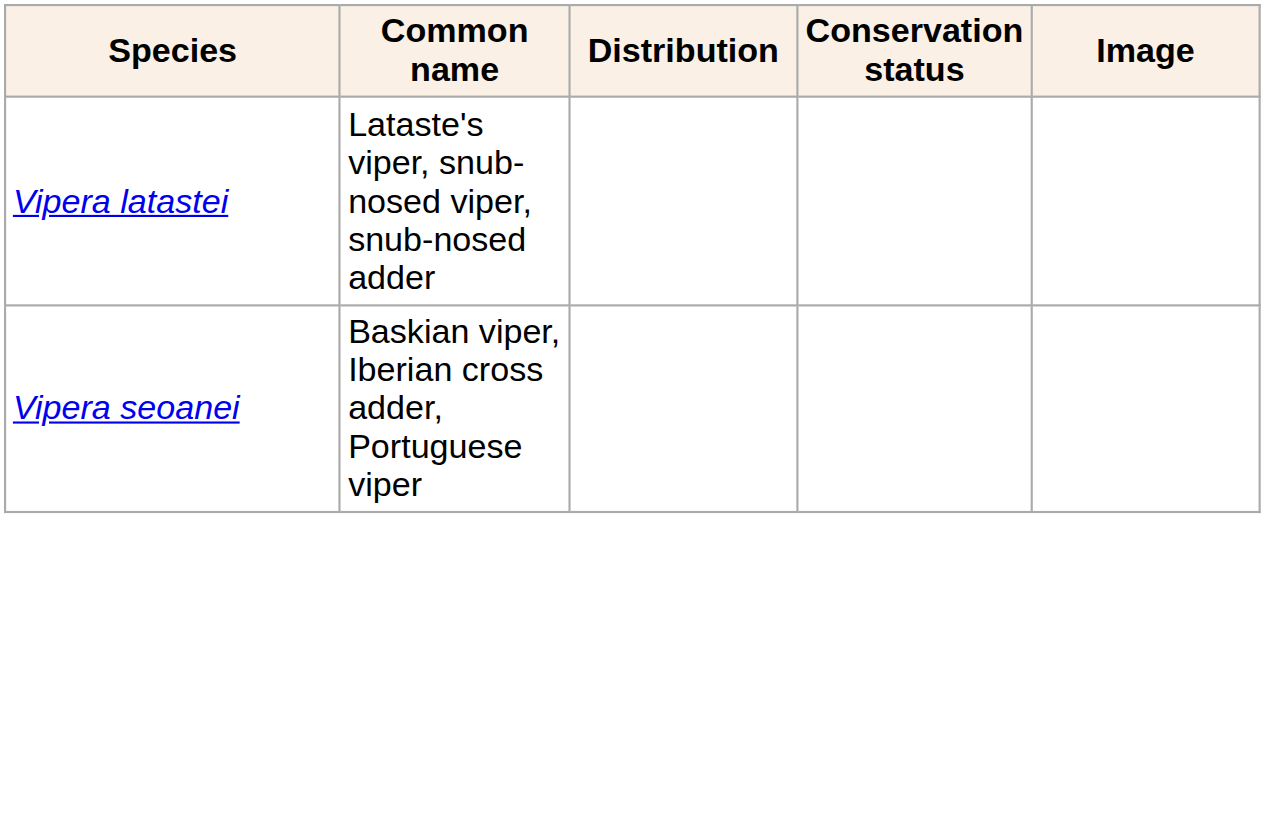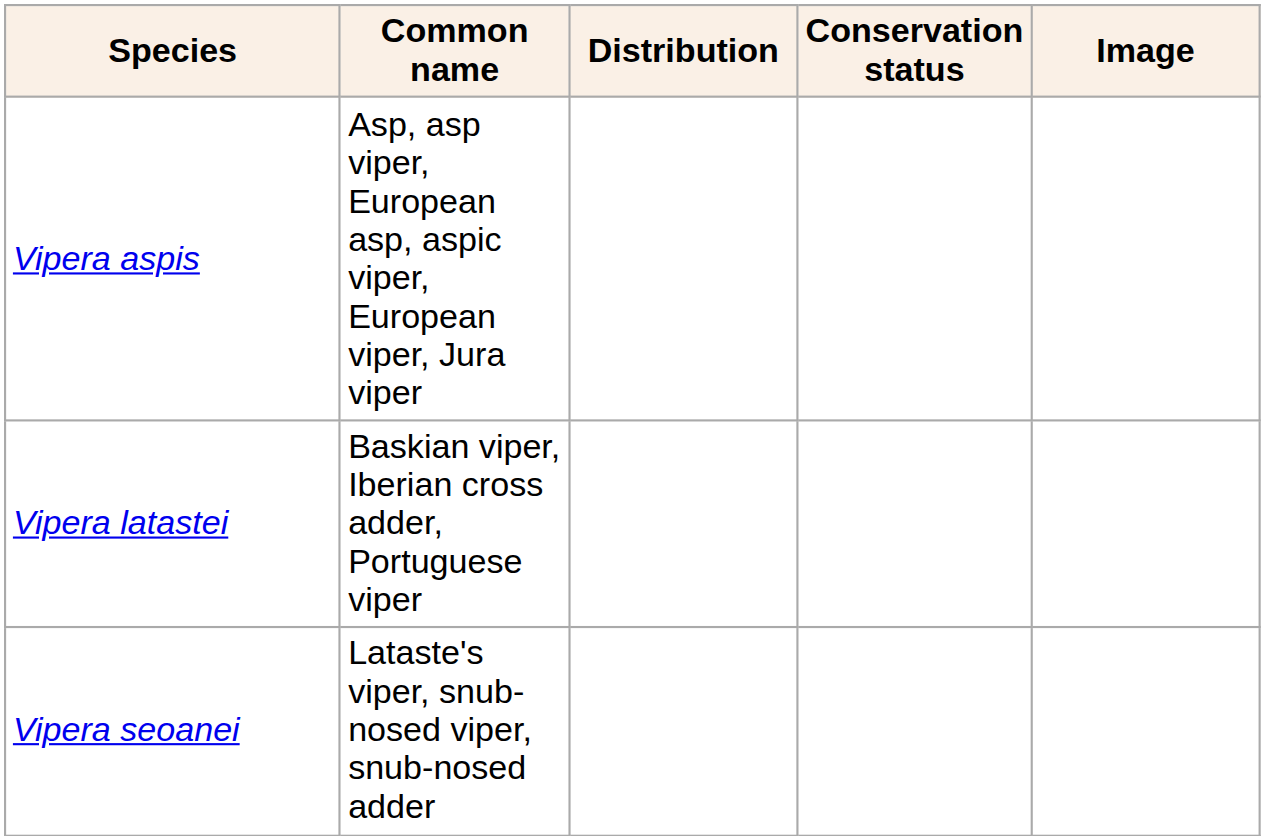 <table class="wikitable" style="background:#fff;" class="sortable wikitable">
 <tr>
 <th style="background:Linen; color:Black; width:150px;" px>Species</th>
 <th style="background:Linen; color:Black; width:100px;" px>Common name</th>
 <th style="background:Linen; color:Black; width:100px;" px>Distribution</th>
 <th style="background:Linen; color:Black; width:90px;" px>Conservation status</th>
 <th style="background:Linen; color:Black; width:100px;" px>Image</th>
 </tr>
 <tr>
+<td><em><a href='#'>Vipera aspis</a></em></td>
+<td>Asp, asp viper, European asp, aspic viper, European viper, Jura viper</td>
+<td></td>
+<td></td>
+<td></td>
+</tr>
+<tr>
 <td><em><a href='#'>Vipera latastei</a></em></td>
-<td>Lataste's viper, snub-nosed viper, snub-nosed adder</td>
+<td>Baskian viper, Iberian cross adder, Portuguese viper</td>
 <td></td>
 <td></td>
 <td></td>
 </tr>
 <tr>
 <td><em><a href='#'>Vipera seoanei</a></em></td>
-<td>Baskian viper, Iberian cross adder, Portuguese viper</td>
+<td>Lataste's viper, snub-nosed viper, snub-nosed adder</td>
 <td></td>
 <td></td>
 <td></td>
 </tr>
 </table>
